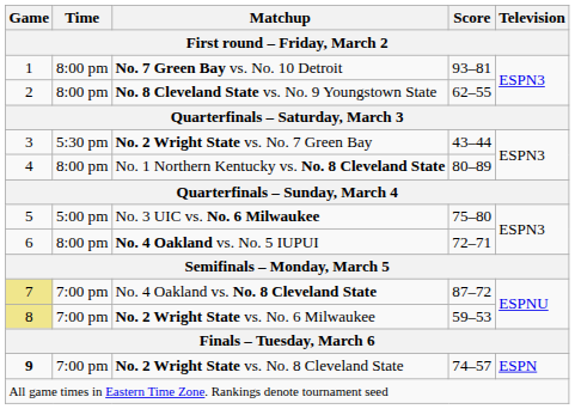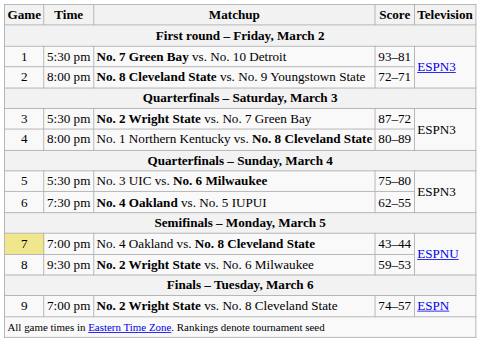 <table class="wikitable">
 <tr>
 <th>Game</th>
 <th>Time</th>
 <th>Matchup</th>
 <th>Score</th>
 <th>Television</th>
 </tr>
 <tr>
 <th colspan=5>First round – Friday, March 2</th>
 </tr>
 <tr>
 <td align=center>1</td>
-<td>8:00 pm</td>
+<td>5:30 pm</td>
 <td><strong>No. 7 Green Bay</strong> vs. No. 10 Detroit</td>
 <td align=center>93–81</td>
 <td rowspan=2><a href='#'>ESPN3</a></td>
 </tr>
 <tr>
 <td align=center>2</td>
 <td>8:00 pm</td>
 <td><strong>No. 8 Cleveland State</strong> vs. No. 9 Youngstown State</td>
-<td align=center>62–55</td>
+<td align=center>72–71</td>
 </tr>
 <tr>
 <th colspan=5>Quarterfinals – Saturday, March 3</th>
 </tr>
 <tr>
 <td align=center>3</td>
 <td>5:30 pm</td>
 <td><strong>No. 2 Wright State</strong> vs. No. 7 Green Bay</td>
-<td align=center>43–44</td>
+<td align=center>87–72</td>
 <td rowspan=2>ESPN3</td>
 </tr>
 <tr>
 <td align=center>4</td>
 <td>8:00 pm</td>
 <td>No. 1 Northern Kentucky vs. <strong>No. 8 Cleveland State</strong></td>
 <td align=center>80–89</td>
 </tr>
 <tr>
 <th colspan=5>Quarterfinals – Sunday, March 4</th>
 </tr>
 <tr>
 <td align=center>5</td>
-<td>5:00 pm</td>
+<td>5:30 pm</td>
 <td>No. 3 UIC vs. <strong>No. 6 Milwaukee</strong></td>
 <td align=center>75–80</td>
 <td rowspan=2>ESPN3</td>
 </tr>
 <tr>
 <td align=center>6</td>
-<td>8:00 pm</td>
+<td>7:30 pm</td>
 <td><strong>No. 4 Oakland</strong> vs. No. 5 IUPUI</td>
-<td align=center>72–71</td>
+<td align=center>62–55</td>
 </tr>
 <tr>
 <th colspan=5>Semifinals – Monday, March 5</th>
 </tr>
 <tr>
 <td align=center style="background: khaki;">7</td>
 <td>7:00 pm</td>
 <td>No. 4 Oakland vs. <strong>No. 8 Cleveland State</strong></td>
-<td align=center>87–72</td>
+<td align=center>43–44</td>
 <td rowspan=2><a href='#'>ESPNU</a></td>
 </tr>
 <tr>
-<td align=center style="background: khaki;">8</td>
-<td>7:00 pm</td>
+<td align=center>8</td>
+<td>9:30 pm</td>
 <td><strong>No. 2 Wright State</strong> vs. No. 6 Milwaukee</td>
 <td align=center>59–53</td>
 </tr>
 <tr>
 <th colspan=5>Finals – Tuesday, March 6</th>
 </tr>
 <tr>
-<td align=center><strong>9</strong></td>
+<td align=center>9</td>
 <td>7:00 pm</td>
 <td><strong>No. 2 Wright State</strong> vs. No. 8 Cleveland State</td>
 <td align=center>74–57</td>
 <td><a href='#'>ESPN</a></td>
 </tr>
 <tr>
 <td colspan=5><small>All game times in <a href='#'>Eastern Time Zone</a>. Rankings denote tournament seed</small></td>
 </tr>
 </table>
